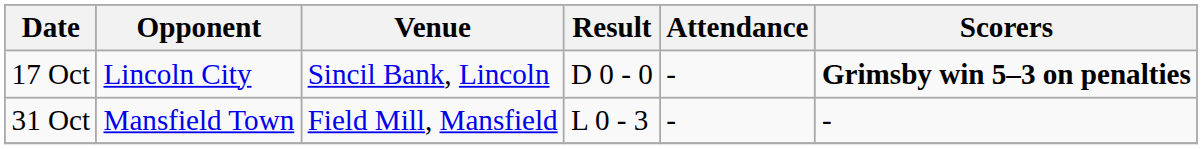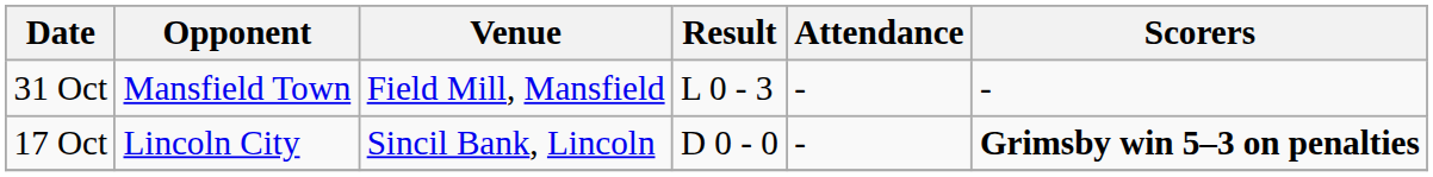 <table class="wikitable">
 <tr>
 <th>Date</th>
 <th>Opponent</th>
 <th>Venue</th>
 <th>Result</th>
 <th>Attendance</th>
 <th>Scorers</th>
 </tr>
 <tr>
+<td>31 Oct</td>
+<td><a href='#'>Mansfield Town</a><br></td>
+<td><a href='#'>Field Mill</a>, <a href='#'>Mansfield</a></td>
+<td>L 0 - 3</td>
+<td>-</td>
+<td>-</td>
+</tr>
+<tr>
 <td>17 Oct</td>
 <td><a href='#'>Lincoln City</a><br></td>
 <td><a href='#'>Sincil Bank</a>, <a href='#'>Lincoln</a></td>
 <td>D 0 - 0</td>
 <td>-</td>
 <td><strong>Grimsby win 5–3 on penalties</strong></td>
 </tr>
 <tr>
-<td>31 Oct</td>
-<td><a href='#'>Mansfield Town</a><br></td>
-<td><a href='#'>Field Mill</a>, <a href='#'>Mansfield</a></td>
-<td>L 0 - 3</td>
-<td>-</td>
-<td>-</td>
-</tr>
-<tr>
 </tr>
 </table>
